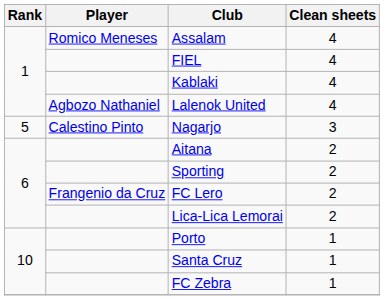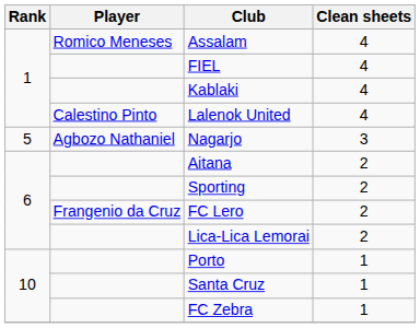 <table class="wikitable" style="text-align:center">
 <tr>
 <th>Rank</th>
 <th>Player</th>
 <th>Club</th>
 <th>Clean sheets</th>
 </tr>
 <tr>
 <td rowspan=4>1</td>
 <td align="left"> <a href='#'>Romico Meneses</a></td>
 <td align="left"><a href='#'>Assalam</a></td>
 <td>4</td>
 </tr>
 <tr>
 <td align="left"></td>
 <td align="left"><a href='#'>FIEL</a></td>
 <td>4</td>
 </tr>
 <tr>
 <td align="left"></td>
 <td align="left"><a href='#'>Kablaki</a></td>
 <td>4</td>
 </tr>
 <tr>
-<td align="left"> <a href='#'>Agbozo Nathaniel</a></td>
+<td align="left"> <a href='#'>Calestino Pinto</a></td>
 <td align="left"><a href='#'>Lalenok United</a></td>
 <td>4</td>
 </tr>
 <tr>
 <td rowspan=1>5</td>
-<td align="left"> <a href='#'>Calestino Pinto</a></td>
+<td align="left"> <a href='#'>Agbozo Nathaniel</a></td>
 <td align="left"><a href='#'>Nagarjo</a></td>
 <td>3</td>
 </tr>
 <tr>
 <td rowspan=4>6</td>
 <td align="left"></td>
 <td align="left"><a href='#'>Aitana</a></td>
 <td>2</td>
 </tr>
 <tr>
 <td align="left"></td>
 <td align="left"><a href='#'>Sporting</a></td>
 <td>2</td>
 </tr>
 <tr>
 <td align="left"> <a href='#'>Frangenio da Cruz</a></td>
 <td align="left"><a href='#'>FC Lero</a></td>
 <td>2</td>
 </tr>
 <tr>
 <td align="left"></td>
 <td align="left"><a href='#'>Lica-Lica Lemorai</a></td>
 <td>2</td>
 </tr>
 <tr>
 <td rowspan=3>10</td>
 <td align="left"></td>
 <td align="left"><a href='#'>Porto</a></td>
 <td>1</td>
 </tr>
 <tr>
 <td align="left"></td>
 <td align="left"><a href='#'>Santa Cruz</a></td>
 <td>1</td>
 </tr>
 <tr>
 <td align="left"></td>
 <td align="left"><a href='#'>FC Zebra</a></td>
 <td>1</td>
 </tr>
 <tr>
 </tr>
 </table>
